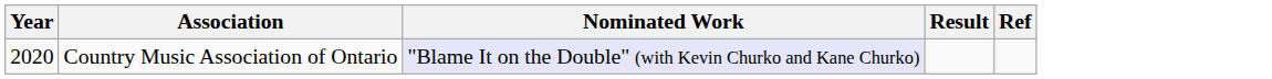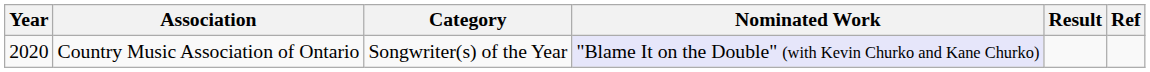 <table class="wikitable">
 <tr>
 <th>Year</th>
 <th>Association</th>
+<th>Category</th>
 <th>Nominated Work</th>
 <th>Result</th>
 <th>Ref</th>
 </tr>
 <tr>
 <td>2020</td>
 <td>Country Music Association of Ontario</td>
+<td>Songwriter(s) of the Year</td>
 <td style="background: lavender;">"Blame It on the Double" <small>(with Kevin Churko and Kane Churko)</small></td>
 <td></td>
 <td></td>
 </tr>
 </table>
